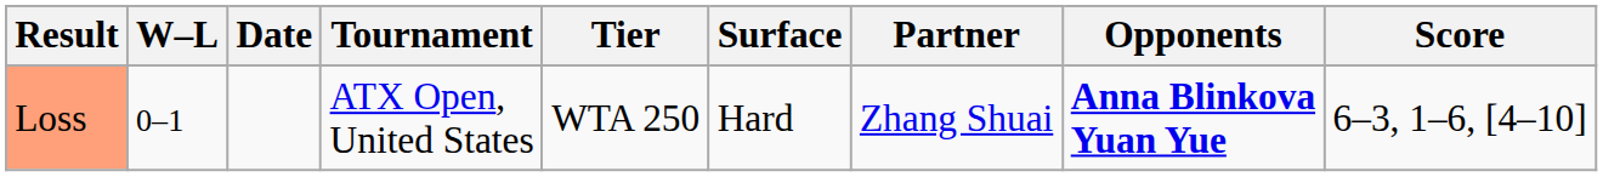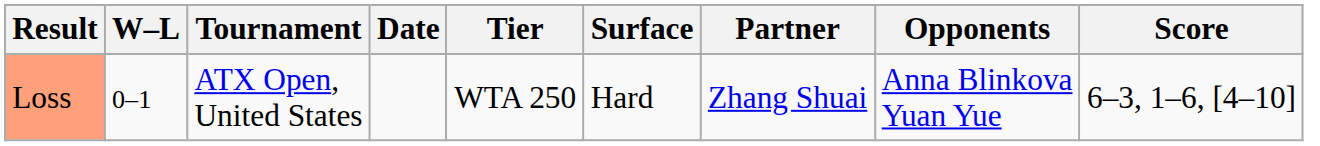 <table class="sortable wikitable">
 <tr>
 <th>Result</th>
 <th class="unsortable">W–L</th>
+<th>Tournament</th>
 <th>Date</th>
-<th>Tournament</th>
 <th>Tier</th>
 <th>Surface</th>
 <th>Partner</th>
 <th>Opponents</th>
 <th class="unsortable">Score</th>
 </tr>
 <tr>
 <td bgcolor=FFA07A>Loss</td>
 <td><small>0–1</small></td>
+<td><a href='#'>ATX Open</a>, <br>United States</td>
 <td><a href='#'></a></td>
-<td><a href='#'>ATX Open</a>, <br>United States</td>
 <td>WTA 250</td>
 <td>Hard</td>
 <td> <a href='#'>Zhang Shuai</a></td>
-<td><strong> <a href='#'>Anna Blinkova</a> <br>  <a href='#'>Yuan Yue</a></strong></td>
+<td> <a href='#'>Anna Blinkova</a> <br>  <a href='#'>Yuan Yue</a></td>
 <td>6–3, 1–6, [4–10]</td>
 </tr>
 </table>
